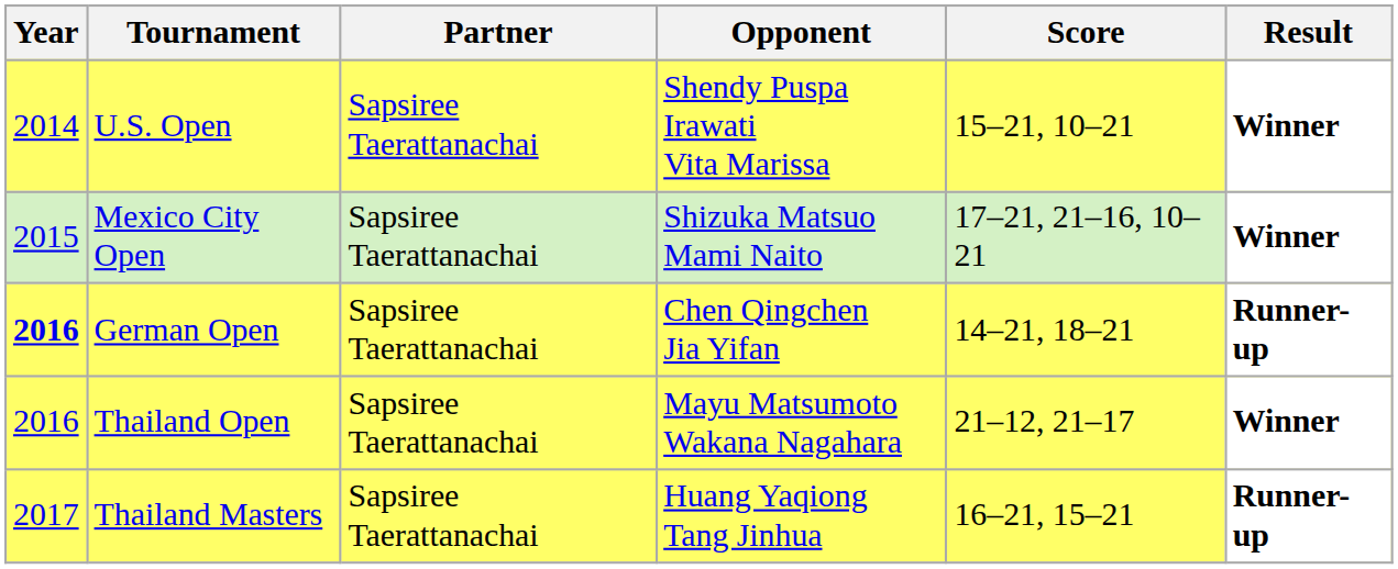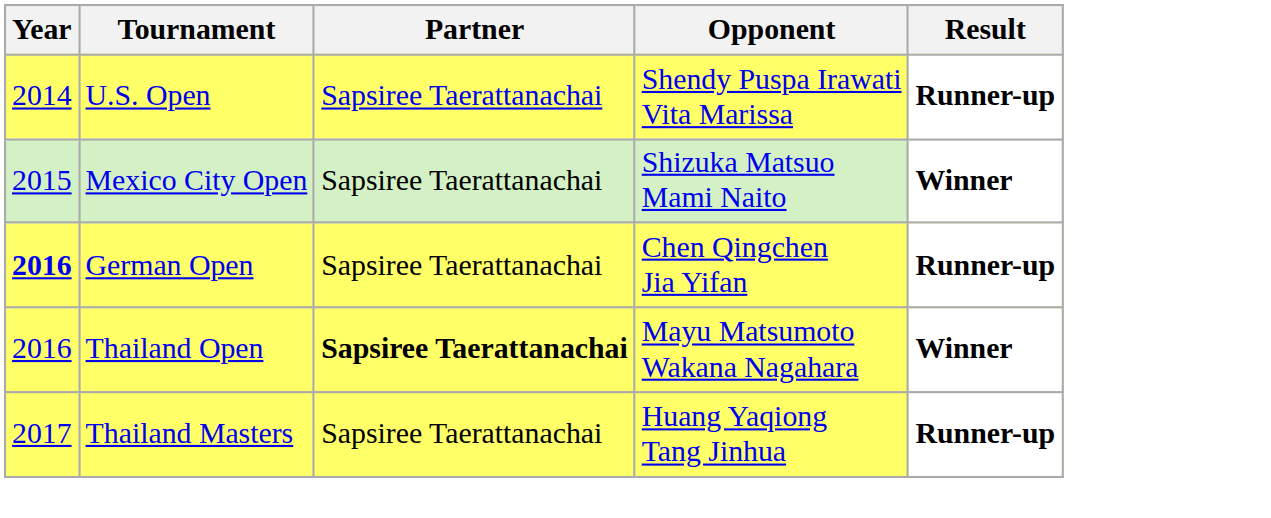 <table class="sortable wikitable" style="font-size: 90%;">
 <tr>
 <th>Year</th>
 <th>Tournament</th>
 <th>Partner</th>
 <th>Opponent</th>
-<th>Score</th>
 <th>Result</th>
 </tr>
 <tr style="background:#FFFF67">
 <td align="center"><a href='#'>2014</a></td>
 <td align="left"><a href='#'>U.S. Open</a></td>
 <td align="left"> <a href='#'>Sapsiree Taerattanachai</a></td>
 <td align="left"> <a href='#'>Shendy Puspa Irawati</a><br> <a href='#'>Vita Marissa</a></td>
-<td align="left">15–21, 10–21</td>
-<td style="text-align:left; background:white"> <strong>Winner</strong></td>
+<td style="text-align:left; background:white"> <strong>Runner-up</strong></td>
 </tr>
 <tr style="background:#D4F1C5">
 <td align="center"><a href='#'>2015</a></td>
 <td align="left"><a href='#'>Mexico City Open</a></td>
 <td align="left"> Sapsiree Taerattanachai</td>
 <td align="left"> <a href='#'>Shizuka Matsuo</a><br> <a href='#'>Mami Naito</a></td>
-<td align="left">17–21, 21–16, 10–21</td>
 <td style="text-align:left; background:white"> <strong>Winner</strong></td>
 </tr>
 <tr style="background:#FFFF67">
 <td align="center"><strong><a href='#'>2016</a></strong></td>
 <td align="left"><a href='#'>German Open</a></td>
 <td align="left"> Sapsiree Taerattanachai</td>
 <td align="left"> <a href='#'>Chen Qingchen</a><br> <a href='#'>Jia Yifan</a></td>
-<td align="left">14–21, 18–21</td>
 <td style="text-align:left; background:white"> <strong>Runner-up</strong></td>
 </tr>
 <tr style="background:#FFFF67">
 <td align="center"><a href='#'>2016</a></td>
 <td align="left"><a href='#'>Thailand Open</a></td>
-<td align="left"> Sapsiree Taerattanachai</td>
+<td align="left"><strong> Sapsiree Taerattanachai</strong></td>
 <td align="left"> <a href='#'>Mayu Matsumoto</a><br> <a href='#'>Wakana Nagahara</a></td>
-<td align="left">21–12, 21–17</td>
 <td style="text-align:left; background:white"> <strong>Winner</strong></td>
 </tr>
 <tr style="background:#FFFF67">
 <td align="center"><a href='#'>2017</a></td>
 <td align="left"><a href='#'>Thailand Masters</a></td>
 <td align="left"> Sapsiree Taerattanachai</td>
 <td align="left"> <a href='#'>Huang Yaqiong</a><br> <a href='#'>Tang Jinhua</a></td>
-<td align="left">16–21, 15–21</td>
 <td style="text-align:left; background:white"> <strong>Runner-up</strong></td>
 </tr>
 </table>
